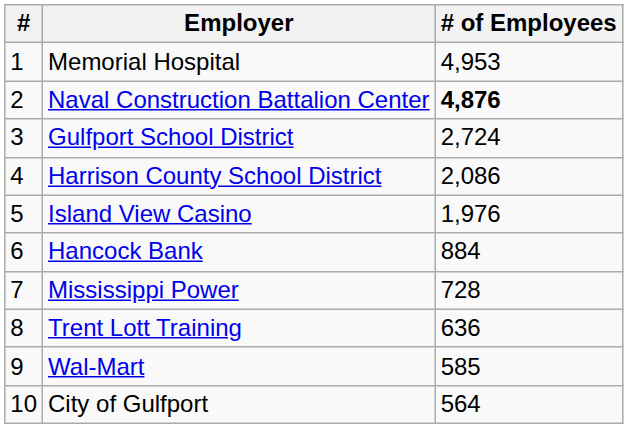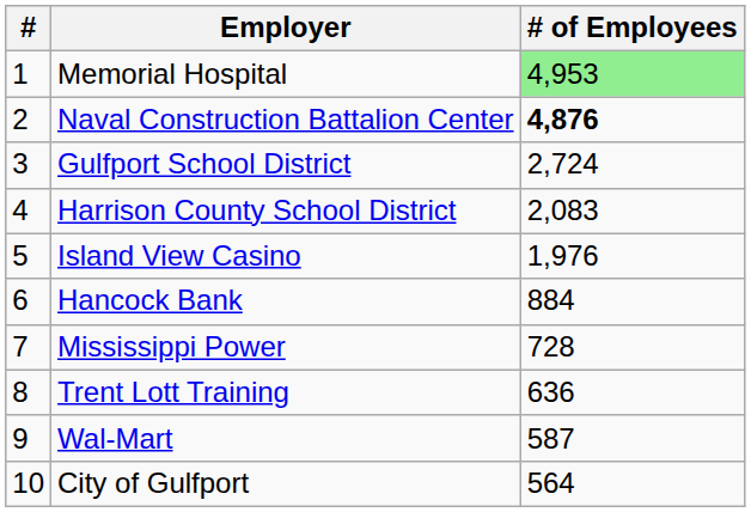 <table class="wikitable">
 <tr>
 <th>#</th>
 <th>Employer</th>
 <th># of Employees</th>
 </tr>
 <tr>
 <td>1</td>
 <td>Memorial Hospital</td>
-<td>4,953</td>
+<td style="background: lightgreen;">4,953</td>
 </tr>
 <tr>
 <td>2</td>
 <td><a href='#'>Naval Construction Battalion Center</a></td>
 <td><strong>4,876</strong></td>
 </tr>
 <tr>
 <td>3</td>
 <td><a href='#'>Gulfport School District</a></td>
 <td>2,724</td>
 </tr>
 <tr>
 <td>4</td>
 <td><a href='#'>Harrison County School District</a></td>
-<td>2,086</td>
+<td>2,083</td>
 </tr>
 <tr>
 <td>5</td>
 <td><a href='#'>Island View Casino</a></td>
 <td>1,976</td>
 </tr>
 <tr>
 <td>6</td>
 <td><a href='#'>Hancock Bank</a></td>
 <td>884</td>
 </tr>
 <tr>
 <td>7</td>
 <td><a href='#'>Mississippi Power</a></td>
 <td>728</td>
 </tr>
 <tr>
 <td>8</td>
 <td><a href='#'>Trent Lott Training</a></td>
 <td>636</td>
 </tr>
 <tr>
 <td>9</td>
 <td><a href='#'>Wal-Mart</a></td>
-<td>585</td>
+<td>587</td>
 </tr>
 <tr>
 <td>10</td>
 <td>City of Gulfport</td>
 <td>564</td>
 </tr>
 </table>
